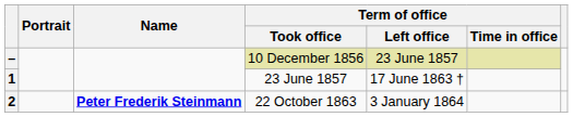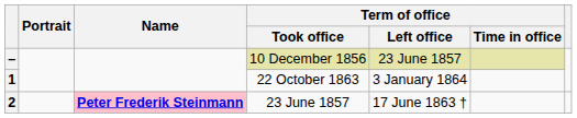 <table class="wikitable" style="text-align:center">
 <tr>
 <th rowspan=2></th>
 <th rowspan=2>Portrait</th>
 <th rowspan=2>Name<br></th>
 <th colspan=3>Term of office</th>
 <th rowspan=2></th>
 </tr>
 <tr>
 <th>Took office</th>
 <th>Left office</th>
 <th>Time in office</th>
 </tr>
 <tr>
 <th>–</th>
 <td rowspan=2></td>
 <td rowspan=2><strong></strong><br></td>
 <td style="background:#e6e6aa;">10 December 1856</td>
 <td style="background:#e6e6aa;">23 June 1857</td>
 <td style="background:#e6e6aa;"></td>
 <td rowspan=2></td>
 </tr>
 <tr>
 <th>1</th>
-<td>23 June 1857</td>
-<td>17 June 1863 †</td>
+<td>22 October 1863</td>
+<td>3 January 1864</td>
 <td></td>
 </tr>
 <tr>
 <th>2</th>
 <td></td>
-<td><strong><a href='#'>Peter Frederik Steinmann</a></strong><br></td>
-<td>22 October 1863</td>
-<td>3 January 1864</td>
+<td style="background: pink;"><strong><a href='#'>Peter Frederik Steinmann</a></strong><br></td>
+<td>23 June 1857</td>
+<td>17 June 1863 †</td>
 <td></td>
 <td></td>
 </tr>
 </table>
